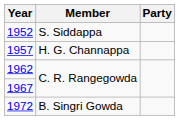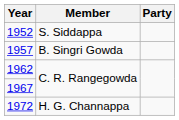 <table class="wikitable sortable">
 <tr>
 <th>Year</th>
 <th>Member</th>
 <th colspan=2>Party</th>
 </tr>
 <tr>
 <td><a href='#'>1952</a></td>
 <td>S. Siddappa</td>
 <td></td>
 </tr>
 <tr>
 <td><a href='#'>1957</a></td>
-<td>H. G. Channappa</td>
+<td>B. Singri Gowda</td>
 <td></td>
 </tr>
 <tr>
 <td><a href='#'>1962</a></td>
 <td rowspan=2>C. R. Rangegowda</td>
 </tr>
 <tr>
 <td><a href='#'>1967</a></td>
 </tr>
 <tr>
 <td><a href='#'>1972</a></td>
-<td>B. Singri Gowda</td>
+<td>H. G. Channappa</td>
 <td></td>
 </tr>
 </table>
